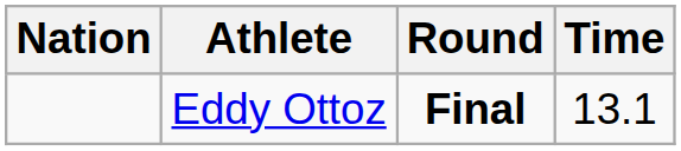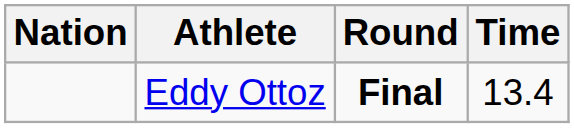 <table class="wikitable sortable" style="text-align:center">
 <tr>
 <th>Nation</th>
 <th>Athlete</th>
 <th>Round</th>
 <th>Time</th>
 </tr>
 <tr>
 <td align=left></td>
 <td align=left><a href='#'>Eddy Ottoz</a></td>
 <td><strong>Final</strong></td>
-<td>13.1</td>
+<td>13.4</td>
 </tr>
 </table>
